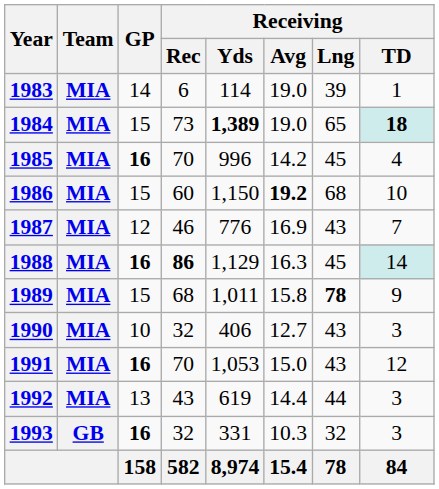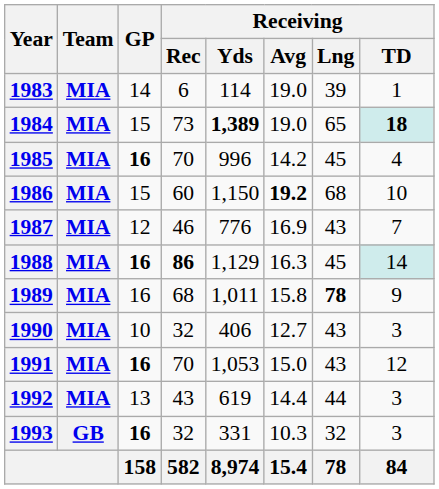 <table class="wikitable" style="text-align:center;">
 <tr>
 <th rowspan="2">Year</th>
 <th rowspan="2">Team</th>
 <th rowspan="2">GP</th>
 <th colspan="5">Receiving</th>
 </tr>
 <tr>
 <th>Rec</th>
 <th>Yds</th>
 <th>Avg</th>
 <th>Lng</th>
 <th>TD</th>
 </tr>
 <tr>
 <th><a href='#'>1983</a></th>
 <th><a href='#'>MIA</a></th>
 <td>14</td>
 <td>6</td>
 <td>114</td>
 <td>19.0</td>
 <td>39</td>
 <td>1</td>
 </tr>
 <tr>
 <th><a href='#'>1984</a></th>
 <th><a href='#'>MIA</a></th>
 <td>15</td>
 <td>73</td>
 <td><strong> 1,389 </strong></td>
 <td>19.0</td>
 <td>65</td>
 <td style="background:#cfecec; width:3em;"><strong> 18 </strong></td>
 </tr>
 <tr>
 <th><a href='#'>1985</a></th>
 <th><a href='#'>MIA</a></th>
 <td><strong>16 </strong></td>
 <td>70</td>
 <td>996</td>
 <td>14.2</td>
 <td>45</td>
 <td>4</td>
 </tr>
 <tr>
 <th><a href='#'>1986</a></th>
 <th><a href='#'>MIA</a></th>
 <td>15</td>
 <td>60</td>
 <td>1,150</td>
 <td><strong> 19.2 </strong></td>
 <td>68</td>
 <td>10</td>
 </tr>
 <tr>
 <th><a href='#'>1987</a></th>
 <th><a href='#'>MIA</a></th>
 <td>12</td>
 <td>46</td>
 <td>776</td>
 <td>16.9</td>
 <td>43</td>
 <td>7</td>
 </tr>
 <tr>
 <th><a href='#'>1988</a></th>
 <th><a href='#'>MIA</a></th>
 <td><strong> 16 </strong></td>
 <td><strong> 86 </strong></td>
 <td>1,129</td>
 <td>16.3</td>
 <td>45</td>
 <td style="background:#cfecec; width:3em;">14</td>
 </tr>
 <tr>
 <th><a href='#'>1989</a></th>
 <th><a href='#'>MIA</a></th>
-<td>15</td>
+<td>16</td>
 <td>68</td>
 <td>1,011</td>
 <td>15.8</td>
 <td><strong> 78 </strong></td>
 <td>9</td>
 </tr>
 <tr>
 <th><a href='#'>1990</a></th>
 <th><a href='#'>MIA</a></th>
 <td>10</td>
 <td>32</td>
 <td>406</td>
 <td>12.7</td>
 <td>43</td>
 <td>3</td>
 </tr>
 <tr>
 <th><a href='#'>1991</a></th>
 <th><a href='#'>MIA</a></th>
 <td><strong> 16 </strong></td>
 <td>70</td>
 <td>1,053</td>
 <td>15.0</td>
 <td>43</td>
 <td>12</td>
 </tr>
 <tr>
 <th><a href='#'>1992</a></th>
 <th><a href='#'>MIA</a></th>
 <td>13</td>
 <td>43</td>
 <td>619</td>
 <td>14.4</td>
 <td>44</td>
 <td>3</td>
 </tr>
 <tr>
 <th><a href='#'>1993</a></th>
 <th><a href='#'>GB</a></th>
 <td><strong> 16 </strong></td>
 <td>32</td>
 <td>331</td>
 <td>10.3</td>
 <td>32</td>
 <td>3</td>
 </tr>
 <tr>
 <th colspan="2"></th>
 <th>158</th>
 <th>582</th>
 <th>8,974</th>
 <th>15.4</th>
 <th>78</th>
 <th>84</th>
 </tr>
 </table>
